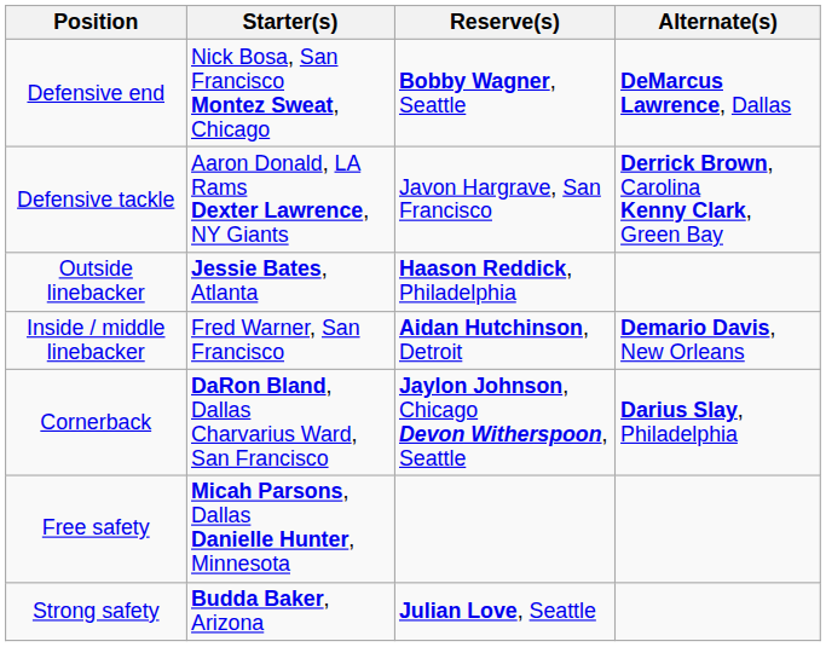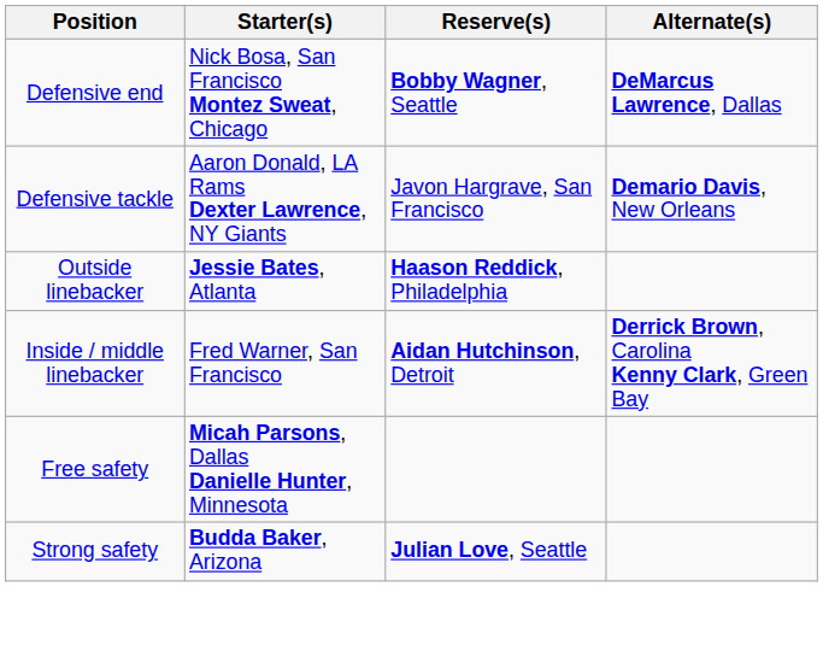 <table class="wikitable">
 <tr>
 <th>Position</th>
 <th>Starter(s)</th>
 <th>Reserve(s)</th>
 <th>Alternate(s)</th>
 </tr>
 <tr>
 <td style="text-align:center"><a href='#'>Defensive end</a></td>
 <td> <a href='#'>Nick Bosa</a>, <a href='#'>San Francisco</a> <br> <strong><a href='#'>Montez Sweat</a></strong>, <a href='#'>Chicago</a></td>
 <td> <strong><a href='#'>Bobby Wagner</a></strong>, <a href='#'>Seattle</a></td>
 <td> <strong><a href='#'>DeMarcus Lawrence</a></strong>, <a href='#'>Dallas</a></td>
 </tr>
 <tr>
 <td style="text-align:center"><a href='#'>Defensive tackle</a></td>
 <td> <a href='#'>Aaron Donald</a>, <a href='#'>LA Rams</a> <br> <strong><a href='#'>Dexter Lawrence</a></strong>, <a href='#'>NY Giants</a></td>
 <td> <a href='#'>Javon Hargrave</a>, <a href='#'>San Francisco</a></td>
-<td> <strong><a href='#'>Derrick Brown</a></strong>, <a href='#'>Carolina</a><br> <strong><a href='#'>Kenny Clark</a></strong>, <a href='#'>Green Bay</a></td>
+<td> <strong><a href='#'>Demario Davis</a></strong>, <a href='#'>New Orleans</a></td>
 </tr>
 <tr>
 <td style="text-align:center"><a href='#'>Outside linebacker</a></td>
 <td> <strong><a href='#'>Jessie Bates</a></strong>, <a href='#'>Atlanta</a></td>
 <td> <strong><a href='#'>Haason Reddick</a></strong>, <a href='#'>Philadelphia</a></td>
 <td></td>
 </tr>
 <tr>
 <td style="text-align:center"><a href='#'>Inside / middle linebacker</a></td>
 <td> <a href='#'>Fred Warner</a>, <a href='#'>San Francisco</a></td>
 <td> <strong><a href='#'>Aidan Hutchinson</a></strong>, <a href='#'>Detroit</a></td>
-<td> <strong><a href='#'>Demario Davis</a></strong>, <a href='#'>New Orleans</a></td>
-</tr>
-<tr>
-<td style="text-align:center"><a href='#'>Cornerback</a></td>
-<td> <strong><a href='#'>DaRon Bland</a></strong>, <a href='#'>Dallas</a><br> <a href='#'>Charvarius Ward</a>, <a href='#'>San Francisco</a></td>
-<td> <strong><a href='#'>Jaylon Johnson</a></strong>, <a href='#'>Chicago</a><br> <strong><em><a href='#'>Devon Witherspoon</a></em></strong>, <a href='#'>Seattle</a></td>
-<td> <strong><a href='#'>Darius Slay</a></strong>, <a href='#'>Philadelphia</a></td>
+<td> <strong><a href='#'>Derrick Brown</a></strong>, <a href='#'>Carolina</a><br> <strong><a href='#'>Kenny Clark</a></strong>, <a href='#'>Green Bay</a></td>
 </tr>
 <tr>
 <td style="text-align:center"><a href='#'>Free safety</a></td>
 <td> <strong><a href='#'>Micah Parsons</a></strong>, <a href='#'>Dallas</a><br> <strong><a href='#'>Danielle Hunter</a></strong>, <a href='#'>Minnesota</a></td>
 <td></td>
 <td></td>
 </tr>
 <tr>
 <td style="text-align:center"><a href='#'>Strong safety</a></td>
 <td> <strong><a href='#'>Budda Baker</a></strong>, <a href='#'>Arizona</a></td>
 <td> <strong><a href='#'>Julian Love</a></strong>, <a href='#'>Seattle</a></td>
 <td></td>
 </tr>
 </table>
